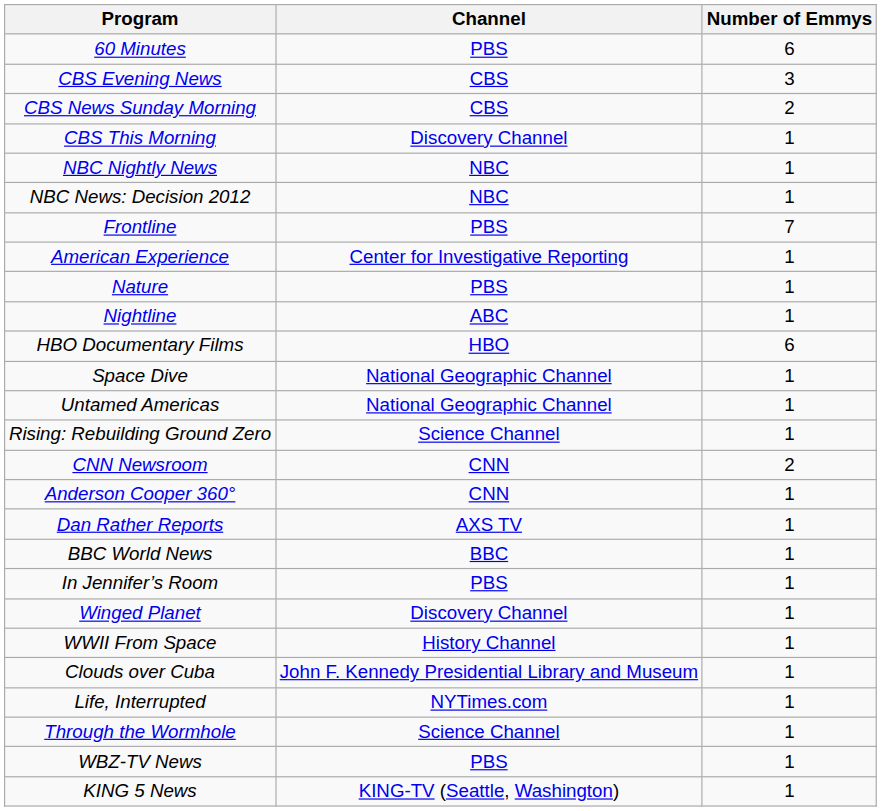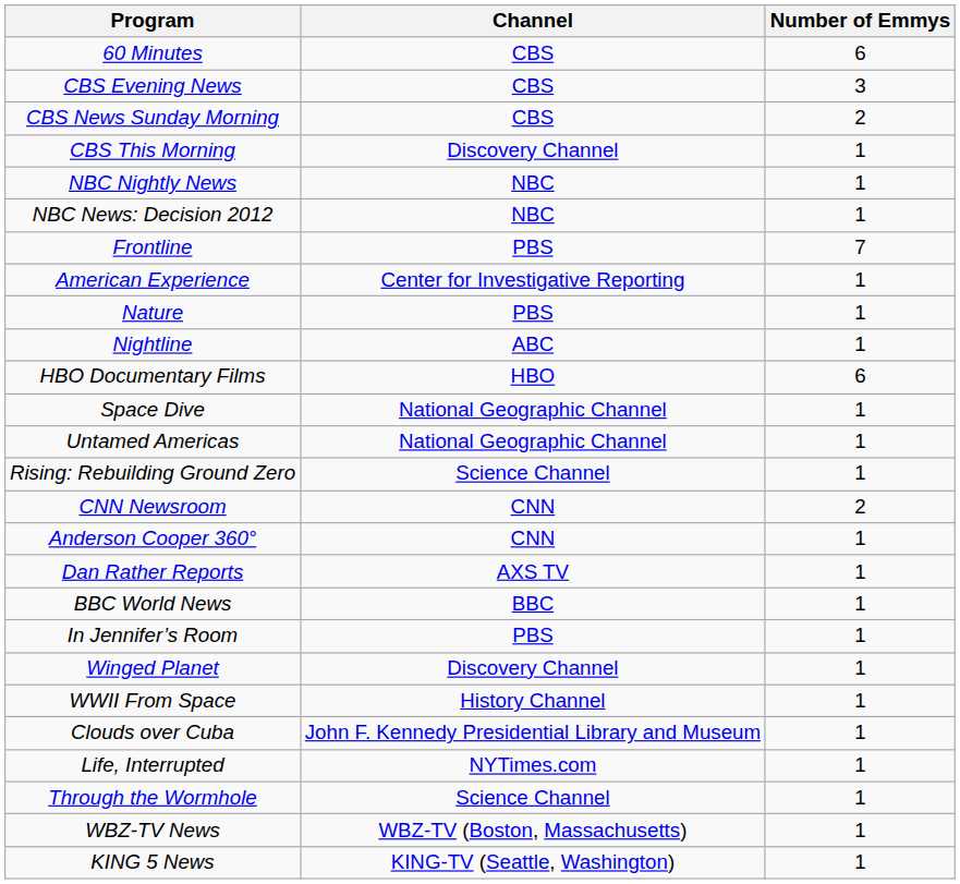 <table class="sortable wikitable" style="text-align: center;">
 <tr>
 <th>Program</th>
 <th>Channel</th>
 <th>Number of Emmys</th>
 </tr>
 <tr>
 <td><em><a href='#'>60 Minutes</a></em></td>
-<td><a href='#'>PBS</a></td>
+<td><a href='#'>CBS</a></td>
 <td>6</td>
 </tr>
 <tr>
 <td><em><a href='#'>CBS Evening News</a></em></td>
 <td><a href='#'>CBS</a></td>
 <td>3</td>
 </tr>
 <tr>
 <td><em><a href='#'>CBS News Sunday Morning</a></em></td>
 <td><a href='#'>CBS</a></td>
 <td>2</td>
 </tr>
 <tr>
 <td><em><a href='#'>CBS This Morning</a></em></td>
 <td><a href='#'>Discovery Channel</a></td>
 <td>1</td>
 </tr>
 <tr>
 <td><em><a href='#'>NBC Nightly News</a></em></td>
 <td><a href='#'>NBC</a></td>
 <td>1</td>
 </tr>
 <tr>
 <td><em>NBC News: Decision 2012</em></td>
 <td><a href='#'>NBC</a></td>
 <td>1</td>
 </tr>
 <tr>
 <td><em><a href='#'>Frontline</a></em></td>
 <td><a href='#'>PBS</a></td>
 <td>7</td>
 </tr>
 <tr>
 <td><em><a href='#'>American Experience</a></em></td>
 <td><a href='#'>Center for Investigative Reporting</a></td>
 <td>1</td>
 </tr>
 <tr>
 <td><em><a href='#'>Nature</a></em></td>
 <td><a href='#'>PBS</a></td>
 <td>1</td>
 </tr>
 <tr>
 <td><em><a href='#'>Nightline</a></em></td>
 <td><a href='#'>ABC</a></td>
 <td>1</td>
 </tr>
 <tr>
 <td><em>HBO Documentary Films</em></td>
 <td><a href='#'>HBO</a></td>
 <td>6</td>
 </tr>
 <tr>
 <td><em>Space Dive</em></td>
 <td><a href='#'>National Geographic Channel</a></td>
 <td>1</td>
 </tr>
 <tr>
 <td><em>Untamed Americas</em></td>
 <td><a href='#'>National Geographic Channel</a></td>
 <td>1</td>
 </tr>
 <tr>
 <td><em>Rising: Rebuilding Ground Zero</em></td>
 <td><a href='#'>Science Channel</a></td>
 <td>1</td>
 </tr>
 <tr>
 <td><em><a href='#'>CNN Newsroom</a></em></td>
 <td><a href='#'>CNN</a></td>
 <td>2</td>
 </tr>
 <tr>
 <td><em><a href='#'>Anderson Cooper 360°</a></em></td>
 <td><a href='#'>CNN</a></td>
 <td>1</td>
 </tr>
 <tr>
 <td><em><a href='#'>Dan Rather Reports</a></em></td>
 <td><a href='#'>AXS TV</a></td>
 <td>1</td>
 </tr>
 <tr>
 <td><em>BBC World News</em></td>
 <td><a href='#'>BBC</a></td>
 <td>1</td>
 </tr>
 <tr>
 <td><em>In Jennifer’s Room</em></td>
 <td><a href='#'>PBS</a></td>
 <td>1</td>
 </tr>
 <tr>
 <td><em><a href='#'>Winged Planet</a></em></td>
 <td><a href='#'>Discovery Channel</a></td>
 <td>1</td>
 </tr>
 <tr>
 <td><em>WWII From Space</em></td>
 <td><a href='#'>History Channel</a></td>
 <td>1</td>
 </tr>
 <tr>
 <td><em>Clouds over Cuba</em></td>
 <td><a href='#'>John F. Kennedy Presidential Library and Museum</a></td>
 <td>1</td>
 </tr>
 <tr>
 <td><em>Life, Interrupted</em></td>
 <td><a href='#'>NYTimes.com</a></td>
 <td>1</td>
 </tr>
 <tr>
 <td><em><a href='#'>Through the Wormhole</a></em></td>
 <td><a href='#'>Science Channel</a></td>
 <td>1</td>
 </tr>
 <tr>
 <td><em>WBZ-TV News</em></td>
-<td><a href='#'>PBS</a></td>
+<td><a href='#'>WBZ-TV</a> (<a href='#'>Boston</a>, <a href='#'>Massachusetts</a>)</td>
 <td>1</td>
 </tr>
 <tr>
 <td><em>KING 5 News</em></td>
 <td><a href='#'>KING-TV</a> (<a href='#'>Seattle</a>, <a href='#'>Washington</a>)</td>
 <td>1</td>
 </tr>
 </table>
